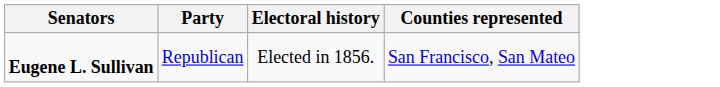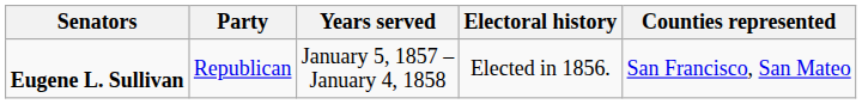 <table class=wikitable style="text-align:center">
 <tr>
 <th>Senators</th>
 <th>Party</th>
+<th>Years served</th>
 <th>Electoral history</th>
 <th>Counties represented</th>
 </tr>
 <tr>
 <td align=left><br><strong>Eugene L. Sullivan</strong><br></td>
 <td><a href='#'>Republican</a></td>
+<td>January 5, 1857 – <br> January 4, 1858</td>
 <td>Elected in 1856.</td>
 <td><a href='#'>San Francisco</a>, <a href='#'>San Mateo</a></td>
 </tr>
 </table>
